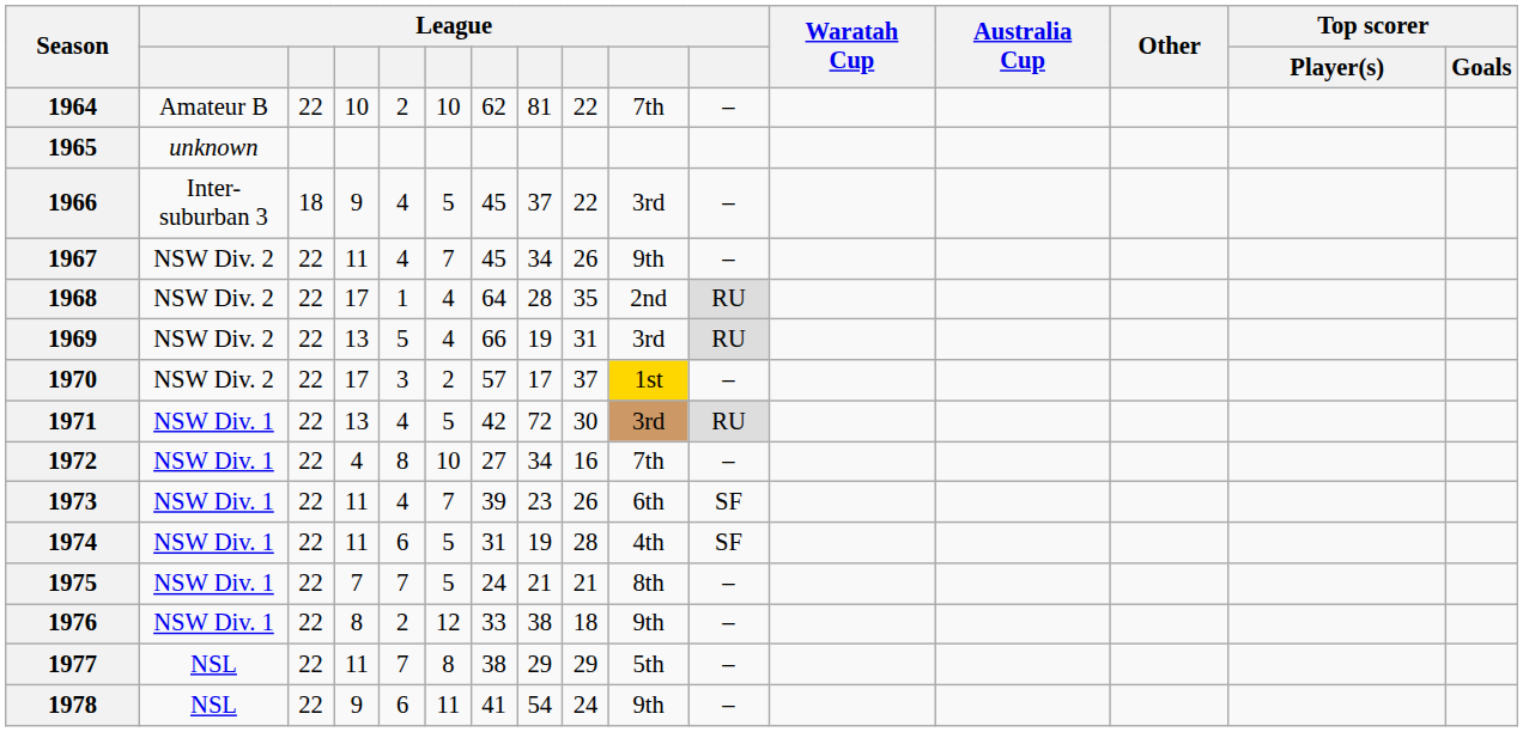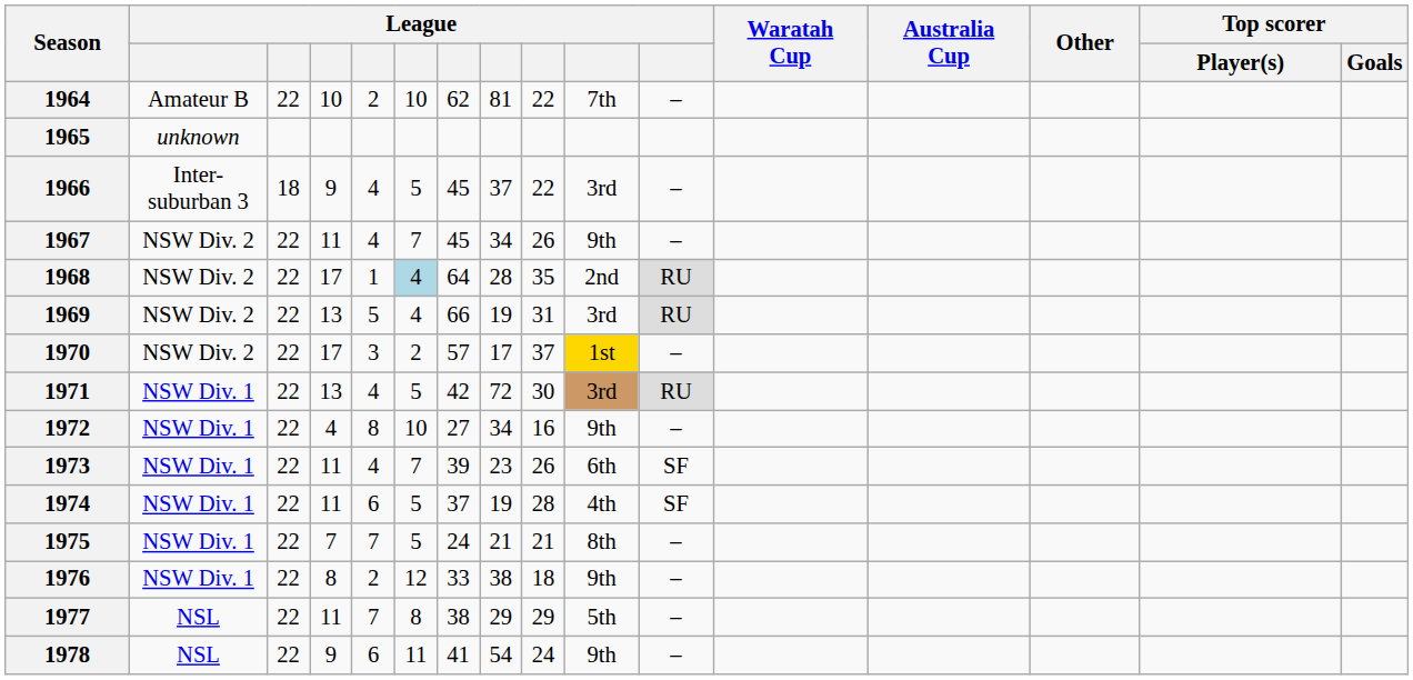 <table class="wikitable sortable" style="text-align:center; font-size:90%;width:100%; text-align:center">
 <tr>
 <th rowspan=2>Season</th>
 <th colspan=10>League</th>
 <th rowspan=2><a href='#'>Waratah<br>Cup</a></th>
 <th rowspan=2><a href='#'>Australia<br>Cup</a></th>
 <th rowspan=2>Other</th>
 <th colspan=2>Top scorer</th>
 </tr>
 <tr>
 <th width="80px"></th>
 <th width="20px"></th>
 <th width="20px"></th>
 <th width="20px"></th>
 <th width="20px"></th>
 <th width="20px"></th>
 <th width="20px"></th>
 <th width="20px"></th>
 <th width="40px"></th>
 <th width="40px"></th>
 <th width="120px">Player(s)</th>
 <th width="20px">Goals</th>
 </tr>
 <tr>
 <th>1964</th>
 <td>Amateur B</td>
 <td>22</td>
 <td>10</td>
 <td>2</td>
 <td>10</td>
 <td>62</td>
 <td>81</td>
 <td>22</td>
 <td>7th</td>
 <td>–</td>
 <td></td>
 <td></td>
 <td></td>
 <td></td>
 </tr>
 <tr>
 <th>1965</th>
 <td><em>unknown</em></td>
 <td></td>
 <td></td>
 <td></td>
 <td></td>
 <td></td>
 <td></td>
 <td></td>
 <td></td>
 <td></td>
 <td></td>
 <td></td>
 <td></td>
 <td></td>
 <td></td>
 </tr>
 <tr>
 <th>1966</th>
 <td>Inter-suburban 3</td>
 <td>18</td>
 <td>9</td>
 <td>4</td>
 <td>5</td>
 <td>45</td>
 <td>37</td>
 <td>22</td>
 <td>3rd</td>
 <td>–</td>
 <td></td>
 <td></td>
 <td></td>
 <td></td>
 <td></td>
 </tr>
 <tr>
 <th>1967</th>
 <td>NSW Div. 2</td>
 <td>22</td>
 <td>11</td>
 <td>4</td>
 <td>7</td>
 <td>45</td>
 <td>34</td>
 <td>26</td>
 <td>9th</td>
 <td>–</td>
 <td></td>
 <td></td>
 <td></td>
 <td></td>
 <td></td>
 </tr>
 <tr>
 <th>1968</th>
 <td>NSW Div. 2</td>
 <td>22</td>
 <td>17</td>
 <td>1</td>
-<td>4</td>
+<td style="background: lightblue;">4</td>
 <td>64</td>
 <td>28</td>
 <td>35</td>
 <td>2nd</td>
 <td bgcolor=#DDD>RU</td>
 <td></td>
 <td></td>
 <td></td>
 <td></td>
 <td></td>
 </tr>
 <tr>
 <th>1969</th>
 <td>NSW Div. 2</td>
 <td>22</td>
 <td>13</td>
 <td>5</td>
 <td>4</td>
 <td>66</td>
 <td>19</td>
 <td>31</td>
 <td>3rd</td>
 <td bgcolor=#DDD>RU</td>
 <td></td>
 <td></td>
 <td></td>
 <td></td>
 <td></td>
 </tr>
 <tr>
 <th>1970</th>
 <td>NSW Div. 2</td>
 <td>22</td>
 <td>17</td>
 <td>3</td>
 <td>2</td>
 <td>57</td>
 <td>17</td>
 <td>37</td>
 <td bgcolor=gold>1st</td>
 <td>–</td>
 <td></td>
 <td></td>
 <td></td>
 <td></td>
 <td></td>
 </tr>
 <tr>
 <th>1971</th>
 <td><a href='#'>NSW Div. 1</a></td>
 <td>22</td>
 <td>13</td>
 <td>4</td>
 <td>5</td>
 <td>42</td>
 <td>72</td>
 <td>30</td>
 <td bgcolor=#CC9966>3rd</td>
 <td bgcolor=#DDD>RU</td>
 <td></td>
 <td></td>
 <td></td>
 <td></td>
 <td></td>
 </tr>
 <tr>
 <th>1972</th>
 <td><a href='#'>NSW Div. 1</a></td>
 <td>22</td>
 <td>4</td>
 <td>8</td>
 <td>10</td>
 <td>27</td>
 <td>34</td>
 <td>16</td>
-<td>7th</td>
+<td>9th</td>
 <td>–</td>
 <td></td>
 <td></td>
 <td></td>
 <td></td>
 <td></td>
 </tr>
 <tr>
 <th>1973</th>
 <td><a href='#'>NSW Div. 1</a></td>
 <td>22</td>
 <td>11</td>
 <td>4</td>
 <td>7</td>
 <td>39</td>
 <td>23</td>
 <td>26</td>
 <td>6th</td>
 <td>SF</td>
 <td></td>
 <td></td>
 <td></td>
 <td></td>
 <td></td>
 </tr>
 <tr>
 <th>1974</th>
 <td><a href='#'>NSW Div. 1</a></td>
 <td>22</td>
 <td>11</td>
 <td>6</td>
 <td>5</td>
-<td>31</td>
+<td>37</td>
 <td>19</td>
 <td>28</td>
 <td>4th</td>
 <td>SF</td>
 <td></td>
 <td></td>
 <td></td>
 <td></td>
 <td></td>
 </tr>
 <tr>
 <th>1975</th>
 <td><a href='#'>NSW Div. 1</a></td>
 <td>22</td>
 <td>7</td>
 <td>7</td>
 <td>5</td>
 <td>24</td>
 <td>21</td>
 <td>21</td>
 <td>8th</td>
 <td>–</td>
 <td></td>
 <td></td>
 <td></td>
 <td></td>
 <td></td>
 </tr>
 <tr>
 <th>1976</th>
 <td><a href='#'>NSW Div. 1</a></td>
 <td>22</td>
 <td>8</td>
 <td>2</td>
 <td>12</td>
 <td>33</td>
 <td>38</td>
 <td>18</td>
 <td>9th</td>
 <td>–</td>
 <td></td>
 <td></td>
 <td></td>
 <td></td>
 <td></td>
 </tr>
 <tr>
 <th>1977</th>
 <td><a href='#'>NSL</a></td>
 <td>22</td>
 <td>11</td>
 <td>7</td>
 <td>8</td>
 <td>38</td>
 <td>29</td>
 <td>29</td>
 <td>5th</td>
 <td>–</td>
 <td></td>
 <td></td>
 <td></td>
 <td></td>
 <td></td>
 </tr>
 <tr>
 <th>1978</th>
 <td><a href='#'>NSL</a></td>
 <td>22</td>
 <td>9</td>
 <td>6</td>
 <td>11</td>
 <td>41</td>
 <td>54</td>
 <td>24</td>
 <td>9th</td>
 <td>–</td>
 <td></td>
 <td></td>
 <td></td>
 <td></td>
 <td></td>
 </tr>
 </table>
